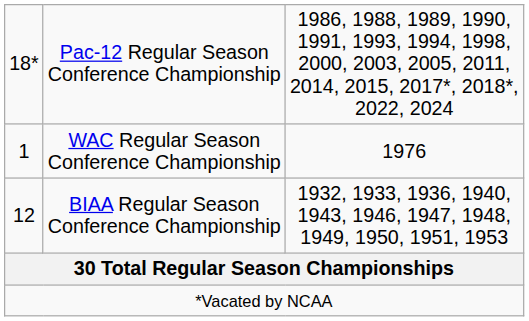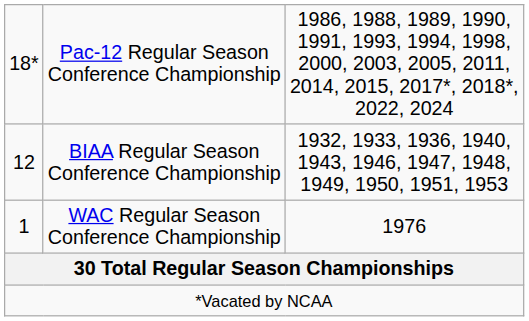 <table class="wikitable">
 <tr style="text-align:center">
 <td>18*</td>
 <td><a href='#'>Pac-12</a> Regular Season<br> Conference Championship</td>
 <td>1986, 1988, 1989, 1990,<br> 1991, 1993, 1994, 1998,<br> 2000, 2003, 2005, 2011,<br> 2014, 2015, 2017*, 2018*,<br> 2022, 2024</td>
 </tr>
 <tr style="text-align:center">
+<td>12</td>
+<td><a href='#'>BIAA</a> Regular Season<br> Conference Championship</td>
+<td>1932, 1933, 1936, 1940,<br> 1943, 1946, 1947, 1948,<br> 1949, 1950, 1951, 1953</td>
+</tr>
+<tr style="text-align:center">
 <td>1</td>
 <td><a href='#'>WAC</a> Regular Season<br> Conference Championship</td>
 <td>1976</td>
-</tr>
-<tr style="text-align:center">
-<td>12</td>
-<td><a href='#'>BIAA</a> Regular Season<br> Conference Championship</td>
-<td>1932, 1933, 1936, 1940,<br> 1943, 1946, 1947, 1948,<br> 1949, 1950, 1951, 1953</td>
 </tr>
 <tr style="text-align:center">
 <th colspan=3 style=>30 Total Regular Season Championships</th>
 </tr>
 <tr style="text-align:center">
 <td colspan=3><small>*Vacated by NCAA</small></td>
 </tr>
 </table>
